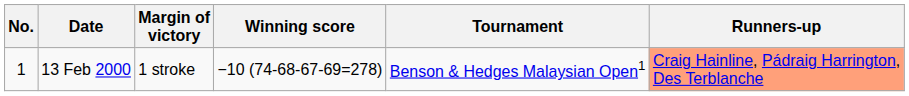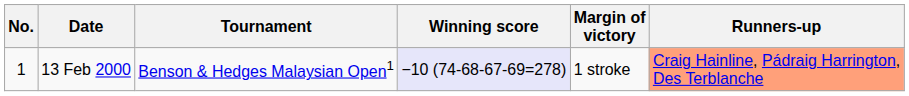 <table class="wikitable" style="font-size:95%;">
 <tr>
 <th>No.</th>
 <th>Date</th>
+<th>Tournament</th>
+<th>Winning score</th>
 <th>Margin of<br>victory</th>
-<th>Winning score</th>
-<th>Tournament</th>
 <th>Runners-up</th>
 </tr>
 <tr>
 <td align=center>1</td>
 <td align=right>13 Feb <a href='#'>2000</a></td>
+<td><a href='#'>Benson & Hedges Malaysian Open</a><sup>1</sup></td>
+<td style="background: lavender;">−10 (74-68-67-69=278)</td>
 <td>1 stroke</td>
-<td>−10 (74-68-67-69=278)</td>
-<td><a href='#'>Benson & Hedges Malaysian Open</a><sup>1</sup></td>
 <td style="background: lightsalmon;"> <a href='#'>Craig Hainline</a>,  <a href='#'>Pádraig Harrington</a>,<br> <a href='#'>Des Terblanche</a></td>
 </tr>
 </table>
